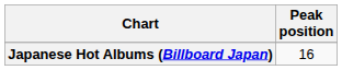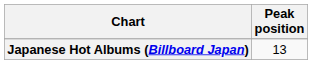 <table class="wikitable sortable plainrowheaders" style="text-align:center">
 <tr>
 <th scope="col">Chart</th>
 <th scope="col">Peak<br>position</th>
 </tr>
 <tr>
 </tr>
 <tr>
 <th scope="row">Japanese Hot Albums (<em><a href='#'>Billboard Japan</a></em>)</th>
-<td>16</td>
+<td>13</td>
 </tr>
 </table>
